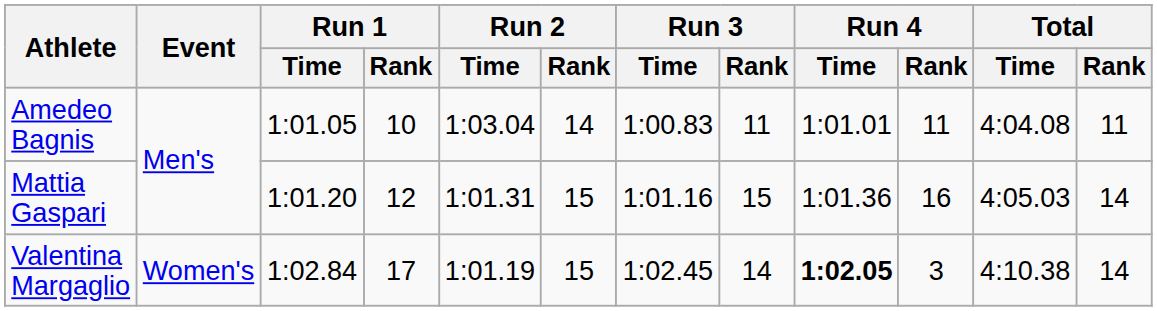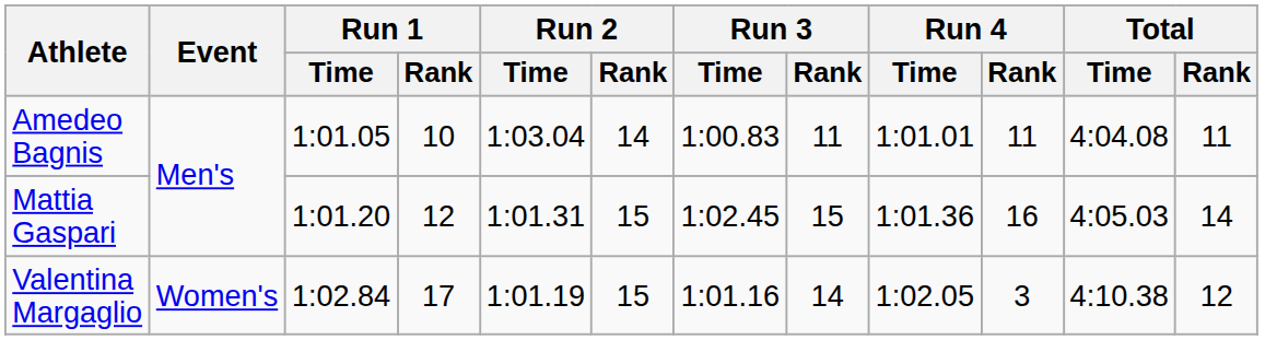 <table class="wikitable" style="font-size:90%">
 <tr>
 <th rowspan="2">Athlete</th>
 <th rowspan="2">Event</th>
 <th colspan="2">Run 1</th>
 <th colspan="2">Run 2</th>
 <th colspan="2">Run 3</th>
 <th colspan="2">Run 4</th>
 <th colspan="2">Total</th>
 </tr>
 <tr style="font-size:95%">
 <th>Time</th>
 <th>Rank</th>
 <th>Time</th>
 <th>Rank</th>
 <th>Time</th>
 <th>Rank</th>
 <th>Time</th>
 <th>Rank</th>
 <th>Time</th>
 <th>Rank</th>
 </tr>
 <tr align=center>
 <td align=left><a href='#'>Amedeo Bagnis</a></td>
 <td align=left rowspan=2><a href='#'>Men's</a></td>
 <td>1:01.05</td>
 <td>10</td>
 <td>1:03.04</td>
 <td>14</td>
 <td>1:00.83</td>
 <td>11</td>
 <td>1:01.01</td>
 <td>11</td>
 <td>4:04.08</td>
 <td>11</td>
 </tr>
 <tr align=center>
 <td align=left><a href='#'>Mattia Gaspari</a></td>
 <td>1:01.20</td>
 <td>12</td>
 <td>1:01.31</td>
 <td>15</td>
-<td>1:01.16</td>
+<td>1:02.45</td>
 <td>15</td>
 <td>1:01.36</td>
 <td>16</td>
 <td>4:05.03</td>
 <td>14</td>
 </tr>
 <tr align=center>
 <td align=left><a href='#'>Valentina Margaglio</a></td>
 <td align=left><a href='#'>Women's</a></td>
 <td>1:02.84</td>
 <td>17</td>
 <td>1:01.19</td>
 <td>15</td>
-<td>1:02.45</td>
+<td>1:01.16</td>
 <td>14</td>
-<td><strong>1:02.05</strong></td>
+<td>1:02.05</td>
 <td>3</td>
 <td>4:10.38</td>
-<td>14</td>
+<td>12</td>
 </tr>
 </table>
